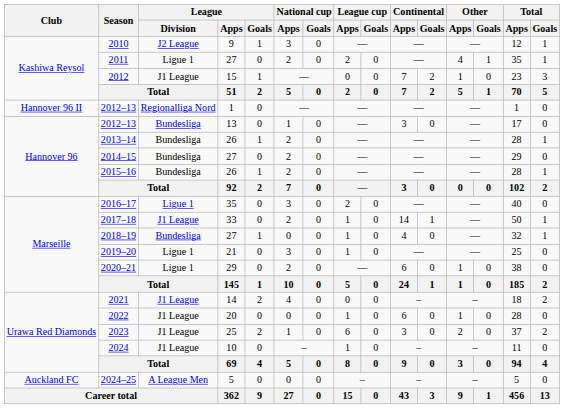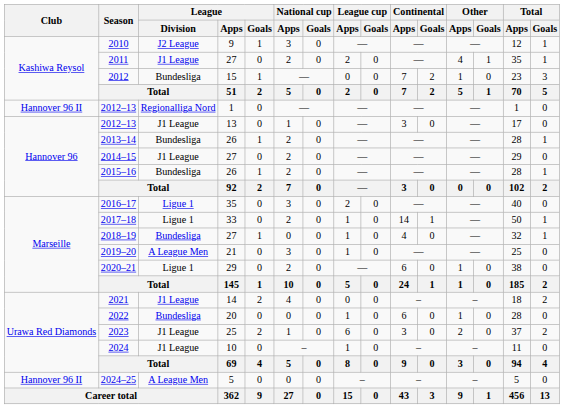 <table class="wikitable" style="text-align:center">
 <tr>
 <th rowspan="2">Club</th>
 <th rowspan="2">Season</th>
 <th colspan="3">League</th>
 <th colspan="2">National cup</th>
 <th colspan="2">League cup</th>
 <th colspan="2">Continental</th>
 <th colspan="2">Other</th>
 <th colspan="2">Total</th>
 </tr>
 <tr>
 <th>Division</th>
 <th>Apps</th>
 <th>Goals</th>
 <th>Apps</th>
 <th>Goals</th>
 <th>Apps</th>
 <th>Goals</th>
 <th>Apps</th>
 <th>Goals</th>
 <th>Apps</th>
 <th>Goals</th>
 <th>Apps</th>
 <th>Goals</th>
 </tr>
 <tr>
 <td rowspan="4"><a href='#'>Kashiwa Reysol</a></td>
 <td><a href='#'>2010</a></td>
 <td><a href='#'>J2 League</a></td>
 <td>9</td>
 <td>1</td>
 <td>3</td>
 <td>0</td>
 <td colspan="2">—</td>
 <td colspan="2">—</td>
 <td colspan="2">—</td>
 <td>12</td>
 <td>1</td>
 </tr>
 <tr>
 <td><a href='#'>2011</a></td>
-<td>Ligue 1</td>
+<td><a href='#'>J1 League</a></td>
 <td>27</td>
 <td>0</td>
 <td>2</td>
 <td>0</td>
 <td>2</td>
 <td>0</td>
 <td colspan="2">—</td>
 <td>4</td>
 <td>1</td>
 <td>35</td>
 <td>1</td>
 </tr>
 <tr>
 <td><a href='#'>2012</a></td>
-<td>J1 League</td>
+<td>Bundesliga</td>
 <td>15</td>
 <td>1</td>
 <td colspan="2">—</td>
 <td>0</td>
 <td>0</td>
 <td>7</td>
 <td>2</td>
 <td>1</td>
 <td>0</td>
 <td>23</td>
 <td>3</td>
 </tr>
 <tr>
 <th colspan="2">Total</th>
 <th>51</th>
 <th>2</th>
 <th>5</th>
 <th>0</th>
 <th>2</th>
 <th>0</th>
 <th>7</th>
 <th>2</th>
 <th>5</th>
 <th>1</th>
 <th>70</th>
 <th>5</th>
 </tr>
 <tr>
 <td><a href='#'>Hannover 96 II</a></td>
 <td><a href='#'>2012–13</a></td>
 <td><a href='#'>Regionalliga Nord</a></td>
 <td>1</td>
 <td>0</td>
 <td colspan="2">—</td>
 <td colspan="2">—</td>
 <td colspan="2">—</td>
 <td colspan="2">—</td>
 <td>1</td>
 <td>0</td>
 </tr>
 <tr>
 <td rowspan="5"><a href='#'>Hannover 96</a></td>
 <td><a href='#'>2012–13</a></td>
-<td><a href='#'>Bundesliga</a></td>
+<td>J1 League</td>
 <td>13</td>
 <td>0</td>
 <td>1</td>
 <td>0</td>
 <td colspan="2">—</td>
 <td>3</td>
 <td>0</td>
 <td colspan="2">—</td>
 <td>17</td>
 <td>0</td>
 </tr>
 <tr>
 <td><a href='#'>2013–14</a></td>
 <td>Bundesliga</td>
 <td>26</td>
 <td>1</td>
 <td>2</td>
 <td>0</td>
 <td colspan="2">—</td>
 <td colspan="2">—</td>
 <td colspan="2">—</td>
 <td>28</td>
 <td>1</td>
 </tr>
 <tr>
 <td><a href='#'>2014–15</a></td>
-<td>Bundesliga</td>
+<td>J1 League</td>
 <td>27</td>
 <td>0</td>
 <td>2</td>
 <td>0</td>
 <td colspan="2">—</td>
 <td colspan="2">—</td>
 <td colspan="2">—</td>
 <td>29</td>
 <td>0</td>
 </tr>
 <tr>
 <td><a href='#'>2015–16</a></td>
 <td>Bundesliga</td>
 <td>26</td>
 <td>1</td>
 <td>2</td>
 <td>0</td>
 <td colspan="2">—</td>
 <td colspan="2">—</td>
 <td colspan="2">—</td>
 <td>28</td>
 <td>1</td>
 </tr>
 <tr>
 <th colspan="2">Total</th>
 <th>92</th>
 <th>2</th>
 <th>7</th>
 <th>0</th>
 <th colspan="2">—</th>
 <th>3</th>
 <th>0</th>
 <th>0</th>
 <th>0</th>
 <th>102</th>
 <th>2</th>
 </tr>
 <tr>
 <td rowspan="6"><a href='#'>Marseille</a></td>
 <td><a href='#'>2016–17</a></td>
 <td><a href='#'>Ligue 1</a></td>
 <td>35</td>
 <td>0</td>
 <td>3</td>
 <td>0</td>
 <td>2</td>
 <td>0</td>
 <td colspan="2">—</td>
 <td colspan="2">—</td>
 <td>40</td>
 <td>0</td>
 </tr>
 <tr>
 <td><a href='#'>2017–18</a></td>
-<td><a href='#'>J1 League</a></td>
+<td>Ligue 1</td>
 <td>33</td>
 <td>0</td>
 <td>2</td>
 <td>0</td>
 <td>1</td>
 <td>0</td>
 <td>14</td>
 <td>1</td>
 <td colspan="2">—</td>
 <td>50</td>
 <td>1</td>
 </tr>
 <tr>
 <td><a href='#'>2018–19</a></td>
 <td><a href='#'>Bundesliga</a></td>
 <td>27</td>
 <td>1</td>
 <td>0</td>
 <td>0</td>
 <td>1</td>
 <td>0</td>
 <td>4</td>
 <td>0</td>
 <td colspan="2">—</td>
 <td>32</td>
 <td>1</td>
 </tr>
 <tr>
 <td><a href='#'>2019–20</a></td>
-<td>Ligue 1</td>
+<td><a href='#'>A League Men</a></td>
 <td>21</td>
 <td>0</td>
 <td>3</td>
 <td>0</td>
 <td>1</td>
 <td>0</td>
 <td colspan="2">—</td>
 <td colspan="2">—</td>
 <td>25</td>
 <td>0</td>
 </tr>
 <tr>
 <td><a href='#'>2020–21</a></td>
 <td>Ligue 1</td>
 <td>29</td>
 <td>0</td>
 <td>2</td>
 <td>0</td>
 <td colspan="2">—</td>
 <td>6</td>
 <td>0</td>
 <td>1</td>
 <td>0</td>
 <td>38</td>
 <td>0</td>
 </tr>
 <tr>
 <th colspan="2">Total</th>
 <th>145</th>
 <th>1</th>
 <th>10</th>
 <th>0</th>
 <th>5</th>
 <th>0</th>
 <th>24</th>
 <th>1</th>
 <th>1</th>
 <th>0</th>
 <th>185</th>
 <th>2</th>
 </tr>
 <tr>
 <td rowspan="5"><a href='#'>Urawa Red Diamonds</a></td>
 <td><a href='#'>2021</a></td>
 <td><a href='#'>J1 League</a></td>
 <td>14</td>
 <td>2</td>
 <td>4</td>
 <td>0</td>
 <td>0</td>
 <td>0</td>
 <td colspan="2">–</td>
 <td colspan="2">–</td>
 <td>18</td>
 <td>2</td>
 </tr>
 <tr>
 <td><a href='#'>2022</a></td>
-<td>J1 League</td>
+<td><a href='#'>Bundesliga</a></td>
 <td>20</td>
 <td>0</td>
 <td>0</td>
 <td>0</td>
 <td>1</td>
 <td>0</td>
 <td>6</td>
 <td>0</td>
 <td>1</td>
 <td>0</td>
 <td>28</td>
 <td>0</td>
 </tr>
 <tr>
 <td><a href='#'>2023</a></td>
 <td>J1 League</td>
 <td>25</td>
 <td>2</td>
 <td>1</td>
 <td>0</td>
 <td>6</td>
 <td>0</td>
 <td>3</td>
 <td>0</td>
 <td>2</td>
 <td>0</td>
 <td>37</td>
 <td>2</td>
 </tr>
 <tr>
 <td><a href='#'>2024</a></td>
 <td>J1 League</td>
 <td>10</td>
 <td>0</td>
 <td colspan="2">–</td>
 <td>1</td>
 <td>0</td>
 <td colspan="2">–</td>
 <td colspan="2">–</td>
 <td>11</td>
 <td>0</td>
 </tr>
 <tr>
 <th colspan="2">Total</th>
 <th>69</th>
 <th>4</th>
 <th>5</th>
 <th>0</th>
 <th>8</th>
 <th>0</th>
 <th>9</th>
 <th>0</th>
 <th>3</th>
 <th>0</th>
 <th>94</th>
 <th>4</th>
 </tr>
 <tr>
-<td><a href='#'>Auckland FC</a></td>
+<td><a href='#'>Hannover 96 II</a></td>
 <td><a href='#'>2024–25</a></td>
 <td><a href='#'>A League Men</a></td>
 <td>5</td>
 <td>0</td>
 <td>0</td>
 <td>0</td>
 <td colspan="2">–</td>
 <td colspan="2">–</td>
 <td colspan="2">–</td>
 <td>5</td>
 <td>0</td>
 </tr>
 <tr>
 <th colspan="3">Career total</th>
 <th>362</th>
 <th>9</th>
 <th>27</th>
 <th>0</th>
 <th>15</th>
 <th>0</th>
 <th>43</th>
 <th>3</th>
 <th>9</th>
 <th>1</th>
 <th>456</th>
 <th>13</th>
 </tr>
 </table>
